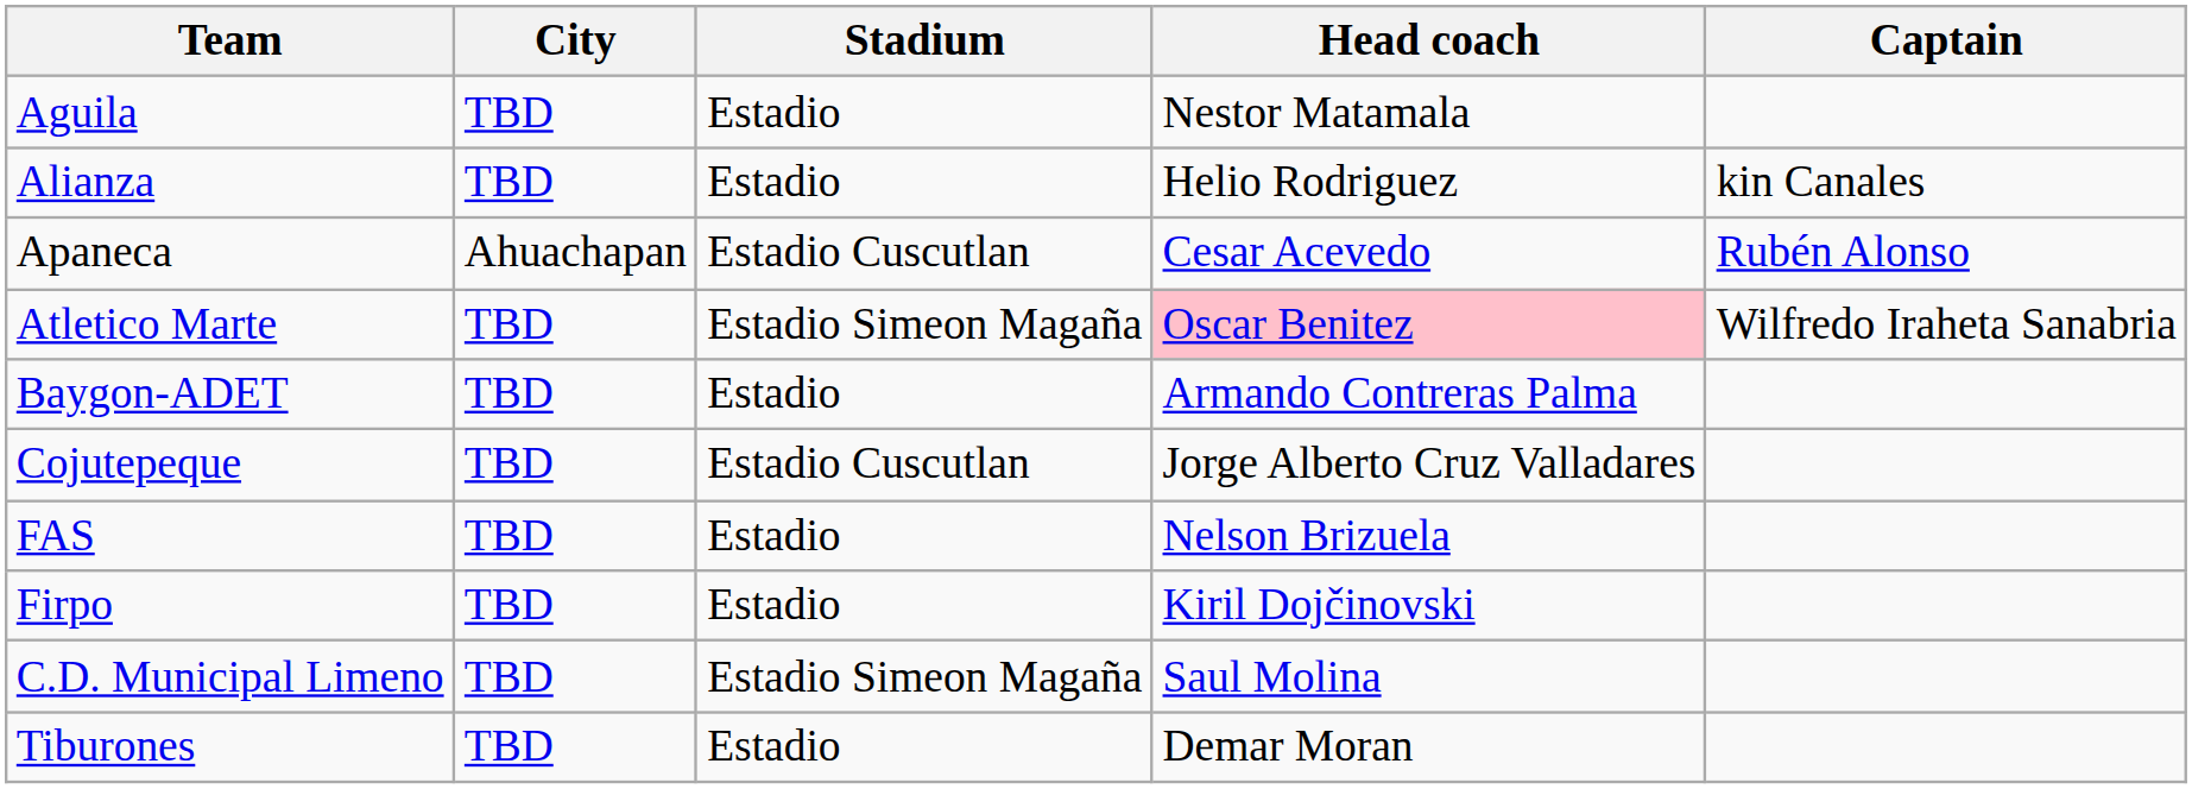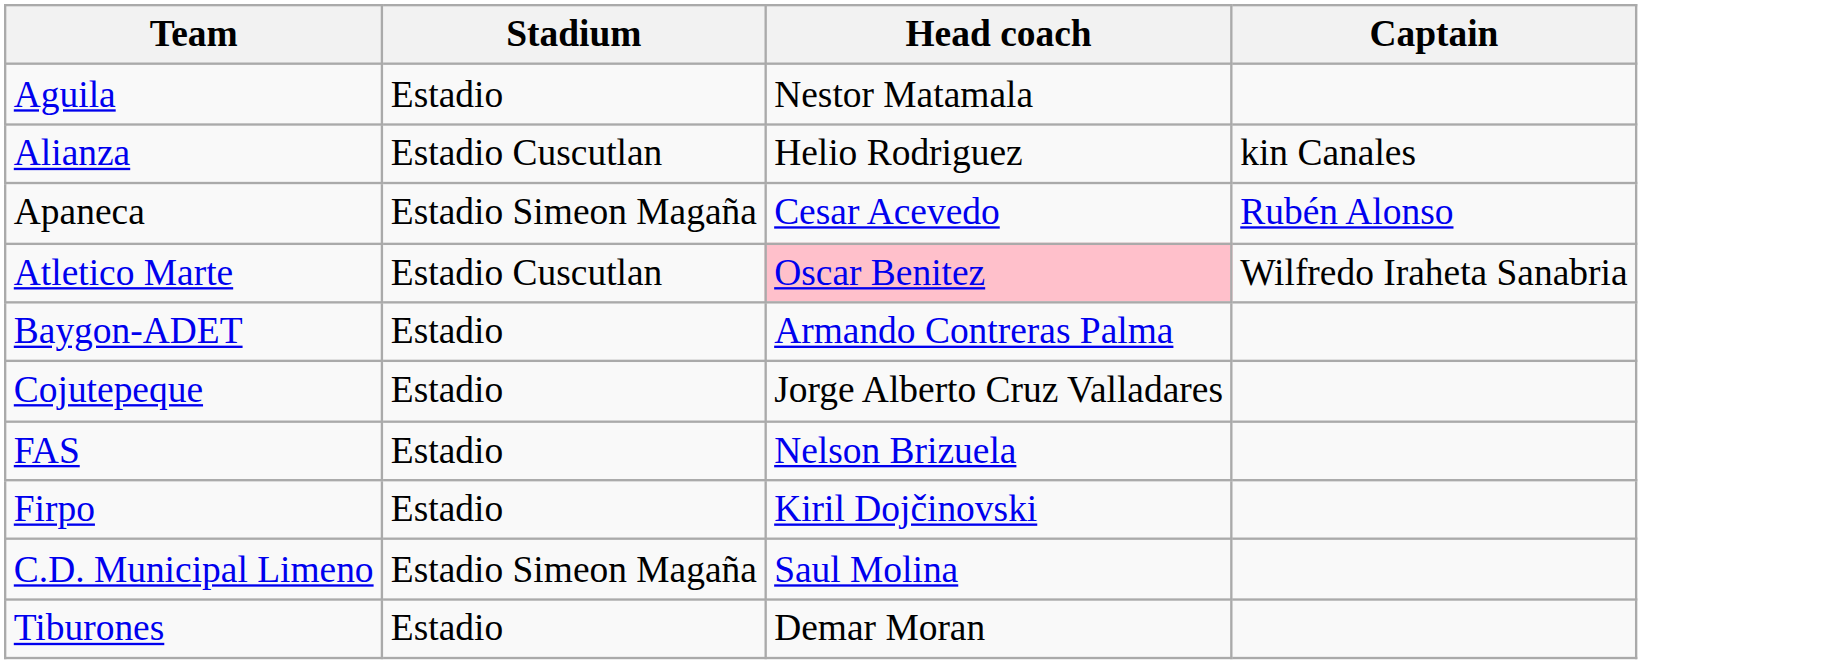 <table class="wikitable">
 <tr>
 <th>Team</th>
-<th>City</th>
 <th>Stadium</th>
 <th>Head coach</th>
 <th>Captain</th>
 </tr>
 <tr>
 <td><a href='#'>Aguila</a></td>
-<td><a href='#'>TBD</a></td>
 <td>Estadio</td>
 <td> Nestor Matamala</td>
 <td></td>
 </tr>
 <tr>
 <td><a href='#'>Alianza</a></td>
-<td><a href='#'>TBD</a></td>
-<td>Estadio</td>
+<td>Estadio Cuscutlan</td>
 <td> Helio Rodriguez</td>
 <td> kin Canales</td>
 </tr>
 <tr>
 <td>Apaneca</td>
-<td>Ahuachapan</td>
-<td>Estadio Cuscutlan</td>
+<td>Estadio Simeon Magaña</td>
 <td> <a href='#'>Cesar Acevedo</a></td>
 <td> <a href='#'>Rubén Alonso</a></td>
 </tr>
 <tr>
 <td><a href='#'>Atletico Marte</a></td>
-<td><a href='#'>TBD</a></td>
-<td>Estadio Simeon Magaña</td>
+<td>Estadio Cuscutlan</td>
 <td style="background: pink;"> <a href='#'>Oscar Benitez</a></td>
 <td> Wilfredo Iraheta Sanabria</td>
 </tr>
 <tr>
 <td><a href='#'>Baygon-ADET</a></td>
-<td><a href='#'>TBD</a></td>
 <td>Estadio</td>
 <td> <a href='#'>Armando Contreras Palma</a></td>
 <td></td>
 </tr>
 <tr>
 <td><a href='#'>Cojutepeque</a></td>
-<td><a href='#'>TBD</a></td>
-<td>Estadio Cuscutlan</td>
+<td>Estadio</td>
 <td> Jorge Alberto Cruz Valladares</td>
 <td></td>
 </tr>
 <tr>
 <td><a href='#'>FAS</a></td>
-<td><a href='#'>TBD</a></td>
 <td>Estadio</td>
 <td> <a href='#'>Nelson Brizuela</a></td>
 <td></td>
 </tr>
 <tr>
 <td><a href='#'>Firpo</a></td>
-<td><a href='#'>TBD</a></td>
 <td>Estadio</td>
 <td>   <a href='#'>Kiril Dojčinovski</a></td>
 <td></td>
 </tr>
 <tr>
 <td><a href='#'>C.D. Municipal Limeno</a></td>
-<td><a href='#'>TBD</a></td>
 <td>Estadio Simeon Magaña</td>
 <td> <a href='#'>Saul Molina</a></td>
 <td></td>
 </tr>
 <tr>
 <td><a href='#'>Tiburones</a></td>
-<td><a href='#'>TBD</a></td>
 <td>Estadio</td>
 <td> Demar Moran</td>
 <td></td>
 </tr>
 </table>
